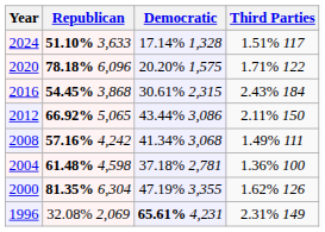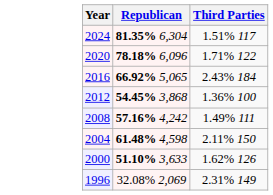 <table class="wikitable" style="float:right; font-size:95%;">
 <tr bgcolor=lightgrey>
 <th>Year</th>
 <th><a href='#'>Republican</a></th>
-<th><a href='#'>Democratic</a></th>
 <th><a href='#'>Third Parties</a></th>
 </tr>
 <tr>
 <td align="center" bgcolor="#fff3f3"><a href='#'>2024</a></td>
-<td align="center" bgcolor="#fff3f3"><strong>51.10%</strong> <em>3,633</em></td>
-<td align="center" bgcolor="#f0f0ff">17.14% <em>1,328</em></td>
+<td align="center" bgcolor="#fff3f3"><strong>81.35%</strong> <em>6,304</em></td>
 <td align="center">1.51% <em>117</em></td>
 </tr>
 <tr>
 <td align="center" bgcolor="#fff3f3"><a href='#'>2020</a></td>
 <td align="center" bgcolor="#fff3f3"><strong>78.18%</strong> <em>6,096</em></td>
-<td align="center" bgcolor="#f0f0ff">20.20% <em>1,575</em></td>
 <td align="center">1.71% <em>122</em></td>
 </tr>
 <tr>
 <td align="center" bgcolor="#fff3f3"><a href='#'>2016</a></td>
-<td align="center" bgcolor="#fff3f3"><strong>54.45%</strong> <em>3,868</em></td>
-<td align="center" bgcolor="#f0f0ff">30.61% <em>2,315</em></td>
+<td align="center" bgcolor="#fff3f3"><strong>66.92%</strong> <em>5,065</em></td>
 <td align="center">2.43% <em>184</em></td>
 </tr>
 <tr>
 <td align="center" bgcolor="#f0f0ff"><a href='#'>2012</a></td>
-<td align="center" bgcolor="#fff3f3"><strong>66.92%</strong> <em>5,065</em></td>
-<td align="center" bgcolor="#f0f0ff">43.44% <em>3,086</em></td>
-<td align="center">2.11% <em>150</em></td>
+<td align="center" bgcolor="#fff3f3"><strong>54.45%</strong> <em>3,868</em></td>
+<td align="center">1.36% <em>100</em></td>
 </tr>
 <tr>
 <td align="center" bgcolor="#f0f0ff"><a href='#'>2008</a></td>
 <td align="center" bgcolor="#fff3f3"><strong>57.16%</strong> <em>4,242</em></td>
-<td align="center" bgcolor="#f0f0ff">41.34% <em>3,068</em></td>
 <td align="center">1.49% <em>111</em></td>
 </tr>
 <tr>
 <td align="center" bgcolor="#fff3f3"><a href='#'>2004</a></td>
 <td align="center" bgcolor="#fff3f3"><strong>61.48%</strong> <em>4,598</em></td>
-<td align="center" bgcolor="#f0f0ff">37.18% <em>2,781</em></td>
-<td align="center">1.36% <em>100</em></td>
+<td align="center">2.11% <em>150</em></td>
 </tr>
 <tr>
 <td align="center" bgcolor="#f0f0ff"><a href='#'>2000</a></td>
-<td align="center" bgcolor="#fff3f3"><strong>81.35%</strong> <em>6,304</em></td>
-<td align="center" bgcolor="#f0f0ff">47.19% <em>3,355</em></td>
+<td align="center" bgcolor="#fff3f3"><strong>51.10%</strong> <em>3,633</em></td>
 <td align="center">1.62% <em>126</em></td>
 </tr>
 <tr>
 <td align="center" bgcolor="#f0f0ff"><a href='#'>1996</a></td>
 <td align="center" bgcolor="#fff3f3">32.08% <em>2,069</em></td>
-<td align="center" bgcolor="#f0f0ff"><strong>65.61%</strong> <em>4,231</em></td>
 <td align="center">2.31% <em>149</em></td>
 </tr>
 </table>
